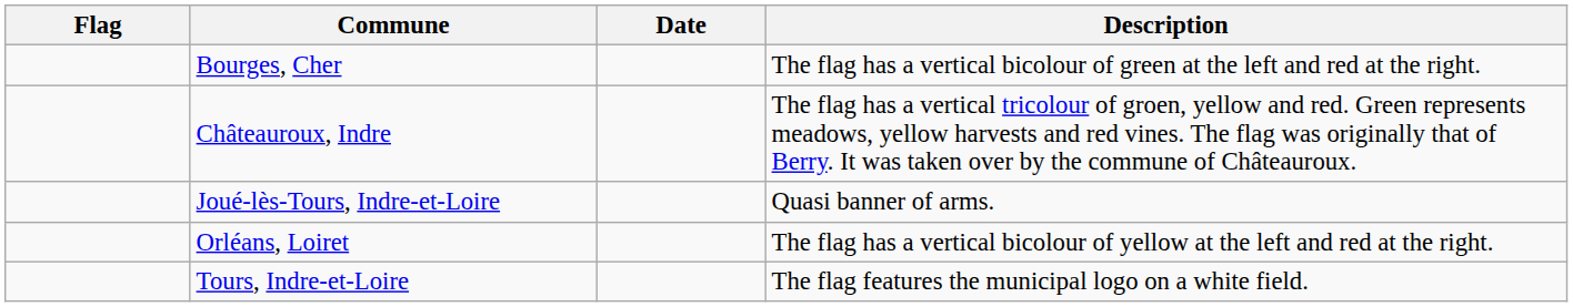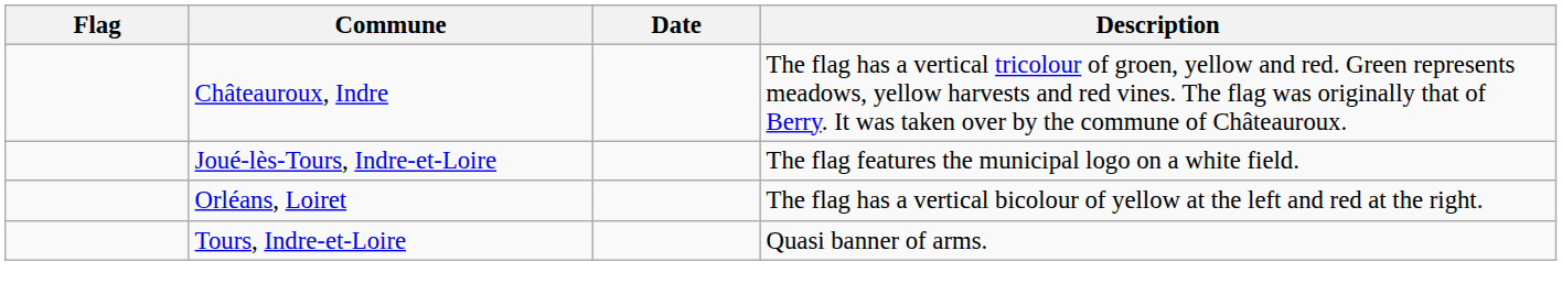 <table class="wikitable">
 <tr style="background:#efefef;">
 <th style="width:110px;">Flag</th>
 <th style="width:250px;">Commune</th>
 <th style="width:100px;">Date</th>
 <th style="width:500px;">Description</th>
-</tr>
-<tr>
-<td></td>
-<td><a href='#'>Bourges</a>, <a href='#'>Cher</a></td>
-<td></td>
-<td>The flag has a vertical bicolour of green at the left and red at the right.</td>
 </tr>
 <tr>
 <td></td>
 <td><a href='#'>Châteauroux</a>, <a href='#'>Indre</a></td>
 <td></td>
 <td>The flag has a vertical <a href='#'>tricolour</a> of groen, yellow and red. Green represents meadows, yellow harvests and red vines. The flag was originally that of <a href='#'>Berry</a>. It was taken over by the commune of Châteauroux.</td>
 </tr>
 <tr>
 <td></td>
 <td><a href='#'>Joué-lès-Tours</a>, <a href='#'>Indre-et-Loire</a></td>
 <td></td>
-<td>Quasi banner of arms.</td>
+<td>The flag features the municipal logo on a white field.</td>
 </tr>
 <tr>
 <td></td>
 <td><a href='#'>Orléans</a>, <a href='#'>Loiret</a></td>
 <td></td>
 <td>The flag has a vertical bicolour of yellow at the left and red at the right.</td>
 </tr>
 <tr>
 <td></td>
 <td><a href='#'>Tours</a>, <a href='#'>Indre-et-Loire</a></td>
 <td></td>
-<td>The flag features the municipal logo on a white field.</td>
+<td>Quasi banner of arms.</td>
 </tr>
 </table>
